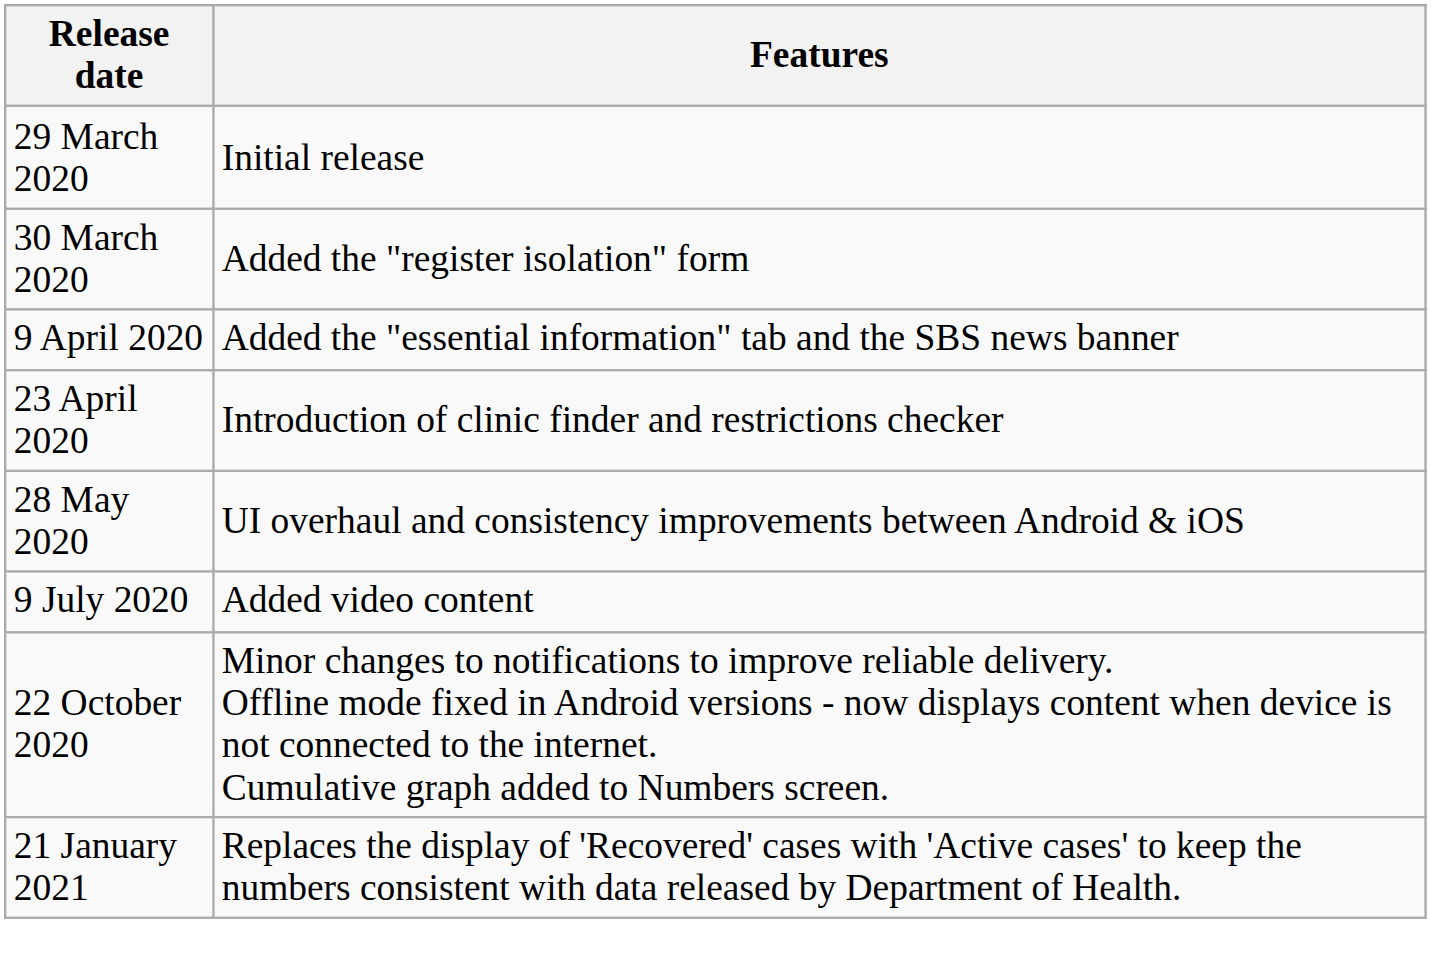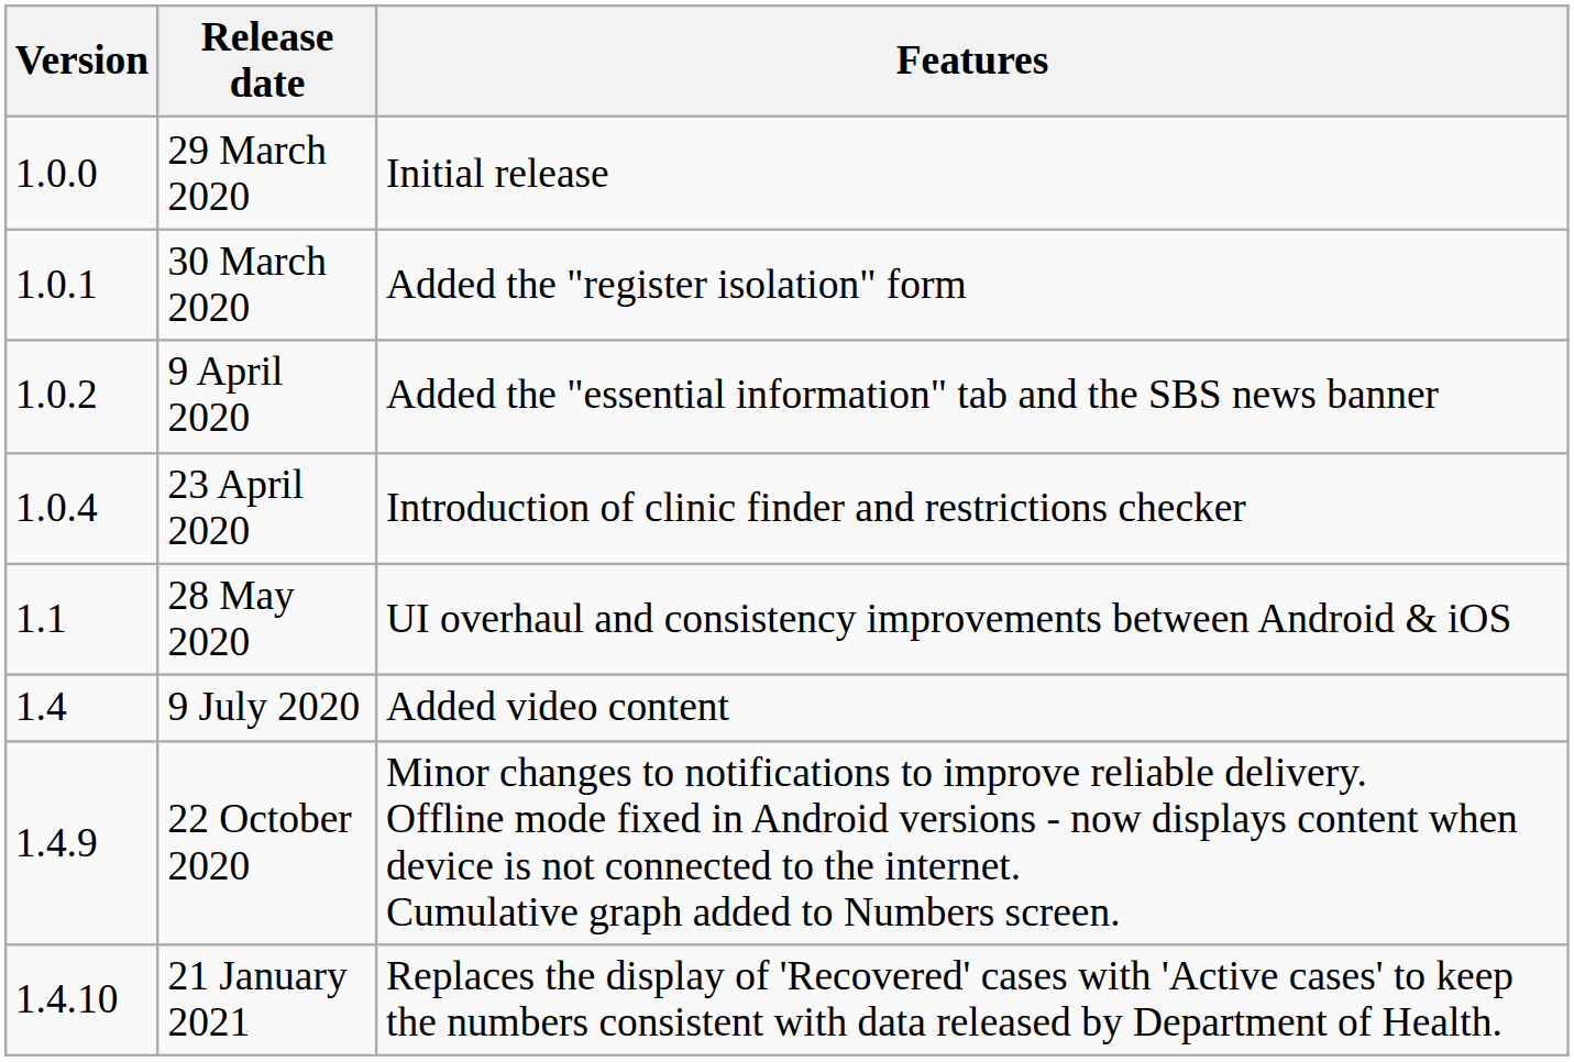 <table class="wikitable">
 <tr>
+<th>Version</th>
 <th>Release date</th>
 <th>Features</th>
 </tr>
 <tr>
+<td>1.0.0</td>
 <td>29 March 2020</td>
 <td>Initial release</td>
 </tr>
 <tr>
+<td>1.0.1</td>
 <td>30 March 2020</td>
 <td>Added the "register isolation" form</td>
 </tr>
 <tr>
+<td>1.0.2</td>
 <td>9 April 2020</td>
 <td>Added the "essential information" tab and the SBS news banner</td>
 </tr>
 <tr>
+<td>1.0.4</td>
 <td>23 April 2020</td>
 <td>Introduction of clinic finder and restrictions checker</td>
 </tr>
 <tr>
+<td>1.1</td>
 <td>28 May 2020</td>
 <td>UI overhaul and consistency improvements between Android & iOS</td>
 </tr>
 <tr>
+<td>1.4</td>
 <td>9 July 2020</td>
 <td>Added video content</td>
 </tr>
 <tr>
+<td>1.4.9</td>
 <td>22 October 2020</td>
 <td>Minor changes to notifications to improve reliable delivery.<br>Offline mode fixed in Android versions - now displays content when device is not connected to the internet.<br>Cumulative graph added to Numbers screen.</td>
 </tr>
 <tr>
+<td>1.4.10</td>
 <td>21 January 2021</td>
 <td>Replaces the display of 'Recovered' cases with 'Active cases' to keep the numbers consistent with data released by Department of Health.</td>
 </tr>
 </table>
